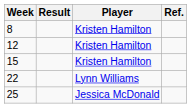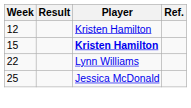 <table class=wikitable>
 <tr>
 <th>Week</th>
 <th>Result</th>
 <th>Player</th>
 <th>Ref.</th>
-</tr>
-<tr>
-<td>8</td>
-<td></td>
-<td> <a href='#'>Kristen Hamilton</a></td>
-<td></td>
 </tr>
 <tr>
 <td>12</td>
 <td></td>
 <td> <a href='#'>Kristen Hamilton</a></td>
 <td></td>
 </tr>
 <tr>
 <td>15</td>
 <td></td>
-<td> <a href='#'>Kristen Hamilton</a></td>
+<td><strong> <a href='#'>Kristen Hamilton</a></strong></td>
 <td></td>
 </tr>
 <tr>
 <td>22</td>
 <td></td>
 <td> <a href='#'>Lynn Williams</a></td>
 <td></td>
 </tr>
 <tr>
 <td>25</td>
 <td></td>
 <td> <a href='#'>Jessica McDonald</a></td>
 <td></td>
 </tr>
 </table>
